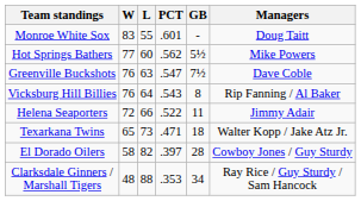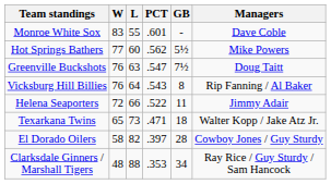 <table class="wikitable" style="text-align:center">
 <tr>
 <th>Team standings</th>
 <th>W</th>
 <th>L</th>
 <th>PCT</th>
 <th>GB</th>
 <th>Managers</th>
 </tr>
 <tr>
 <td><a href='#'>Monroe White Sox</a></td>
 <td>83</td>
 <td>55</td>
 <td>.601</td>
 <td>-</td>
-<td><a href='#'>Doug Taitt</a></td>
+<td><a href='#'>Dave Coble</a></td>
 </tr>
 <tr>
 <td><a href='#'>Hot Springs Bathers</a></td>
 <td>77</td>
 <td>60</td>
 <td>.562</td>
 <td>5½</td>
 <td><a href='#'>Mike Powers</a></td>
 </tr>
 <tr>
 <td><a href='#'>Greenville Buckshots</a></td>
 <td>76</td>
 <td>63</td>
 <td>.547</td>
 <td>7½</td>
-<td><a href='#'>Dave Coble</a></td>
+<td><a href='#'>Doug Taitt</a></td>
 </tr>
 <tr>
 <td><a href='#'>Vicksburg Hill Billies</a></td>
 <td>76</td>
 <td>64</td>
 <td>.543</td>
 <td>8</td>
 <td>Rip Fanning / <a href='#'>Al Baker</a></td>
 </tr>
 <tr>
 <td><a href='#'>Helena Seaporters</a></td>
 <td>72</td>
 <td>66</td>
 <td>.522</td>
 <td>11</td>
 <td><a href='#'>Jimmy Adair</a></td>
 </tr>
 <tr>
 <td><a href='#'>Texarkana Twins</a></td>
 <td>65</td>
 <td>73</td>
 <td>.471</td>
 <td>18</td>
 <td>Walter Kopp / Jake Atz Jr.</td>
 </tr>
 <tr>
 <td><a href='#'>El Dorado Oilers</a></td>
 <td>58</td>
 <td>82</td>
 <td>.397</td>
 <td>28</td>
 <td><a href='#'>Cowboy Jones</a> / <a href='#'>Guy Sturdy</a></td>
 </tr>
 <tr>
 <td><a href='#'>Clarksdale Ginners</a> /<br> <a href='#'>Marshall Tigers</a></td>
 <td>48</td>
 <td>88</td>
 <td>.353</td>
 <td>34</td>
 <td>Ray Rice / <a href='#'>Guy Sturdy</a> /<br> Sam Hancock</td>
 </tr>
 </table>
